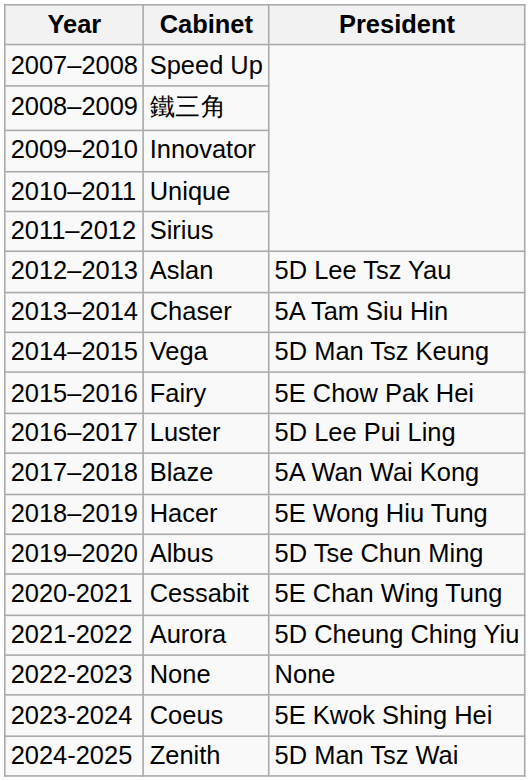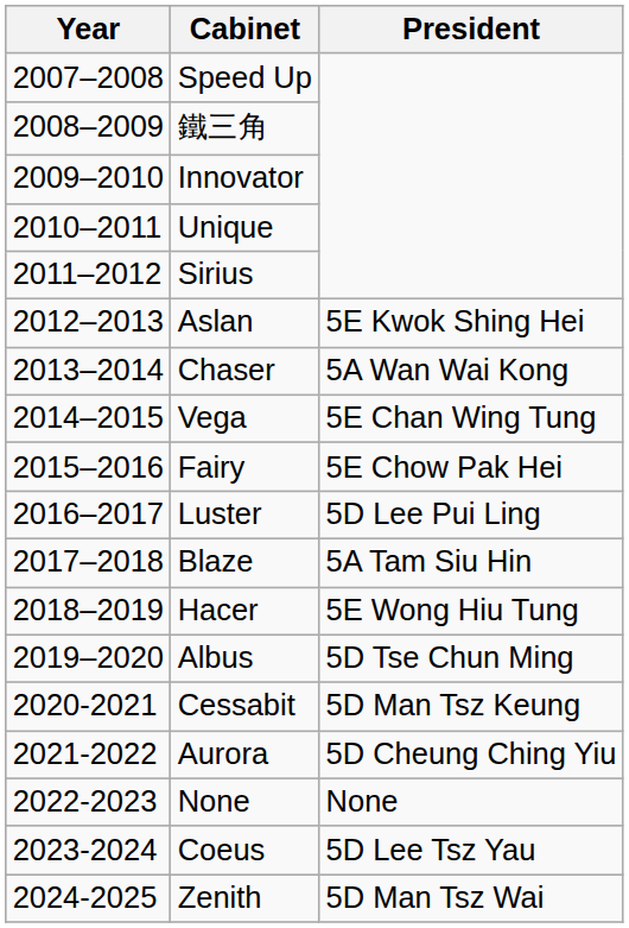 <table class="wikitable">
 <tr>
 <th>Year</th>
 <th>Cabinet</th>
 <th>President</th>
 </tr>
 <tr>
 <td>2007–2008</td>
 <td>Speed Up</td>
 </tr>
 <tr>
 <td>2008–2009</td>
 <td>鐵三角</td>
 </tr>
 <tr>
 <td>2009–2010</td>
 <td>Innovator</td>
 </tr>
 <tr>
 <td>2010–2011</td>
 <td>Unique</td>
 </tr>
 <tr>
 <td>2011–2012</td>
 <td>Sirius</td>
 </tr>
 <tr>
 <td>2012–2013</td>
 <td>Aslan</td>
-<td>5D Lee Tsz Yau</td>
+<td>5E Kwok Shing Hei</td>
 </tr>
 <tr>
 <td>2013–2014</td>
 <td>Chaser</td>
-<td>5A Tam Siu Hin</td>
+<td>5A Wan Wai Kong</td>
 </tr>
 <tr>
 <td>2014–2015</td>
 <td>Vega</td>
-<td>5D Man Tsz Keung</td>
+<td>5E Chan Wing Tung</td>
 </tr>
 <tr>
 <td>2015–2016</td>
 <td>Fairy</td>
 <td>5E Chow Pak Hei</td>
 </tr>
 <tr>
 <td>2016–2017</td>
 <td>Luster</td>
 <td>5D Lee Pui Ling</td>
 </tr>
 <tr>
 <td>2017–2018</td>
 <td>Blaze</td>
-<td>5A Wan Wai Kong</td>
+<td>5A Tam Siu Hin</td>
 </tr>
 <tr>
 <td>2018–2019</td>
 <td>Hacer</td>
 <td>5E Wong Hiu Tung</td>
 </tr>
 <tr>
 <td>2019–2020</td>
 <td>Albus</td>
 <td>5D Tse Chun Ming</td>
 </tr>
 <tr>
 <td>2020-2021</td>
 <td>Cessabit</td>
-<td>5E Chan Wing Tung</td>
+<td>5D Man Tsz Keung</td>
 </tr>
 <tr>
 <td>2021-2022</td>
 <td>Aurora</td>
 <td>5D Cheung Ching Yiu</td>
 </tr>
 <tr>
 <td>2022-2023</td>
 <td>None</td>
 <td>None</td>
 </tr>
 <tr>
 <td>2023-2024</td>
 <td>Coeus</td>
-<td>5E Kwok Shing Hei</td>
+<td>5D Lee Tsz Yau</td>
 </tr>
 <tr>
 <td>2024-2025</td>
 <td>Zenith</td>
 <td>5D Man Tsz Wai</td>
 </tr>
 </table>
